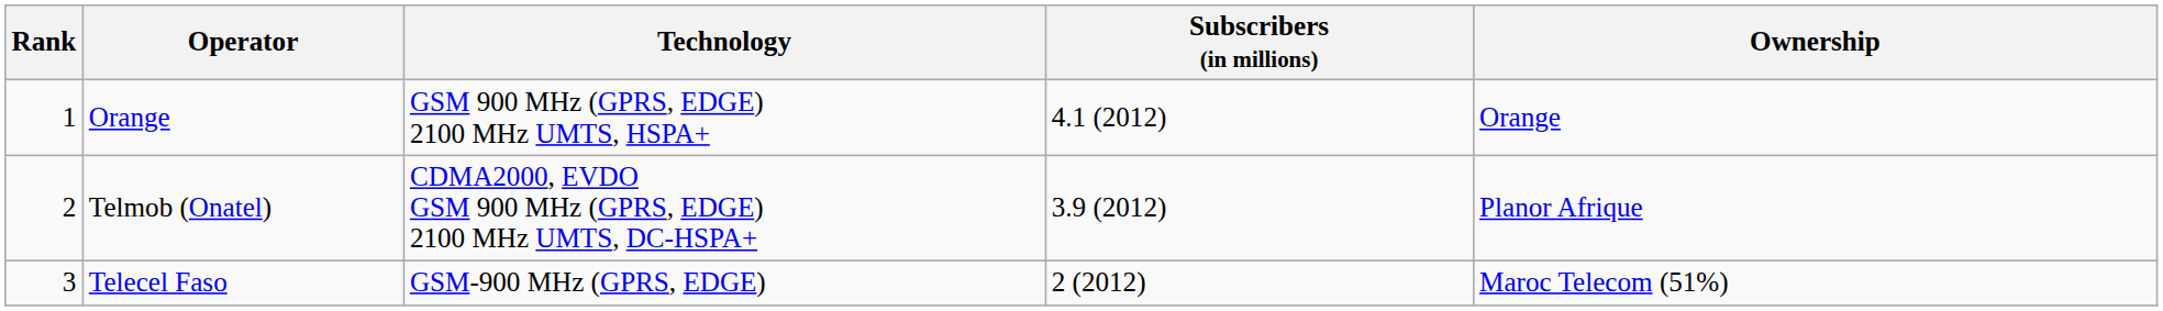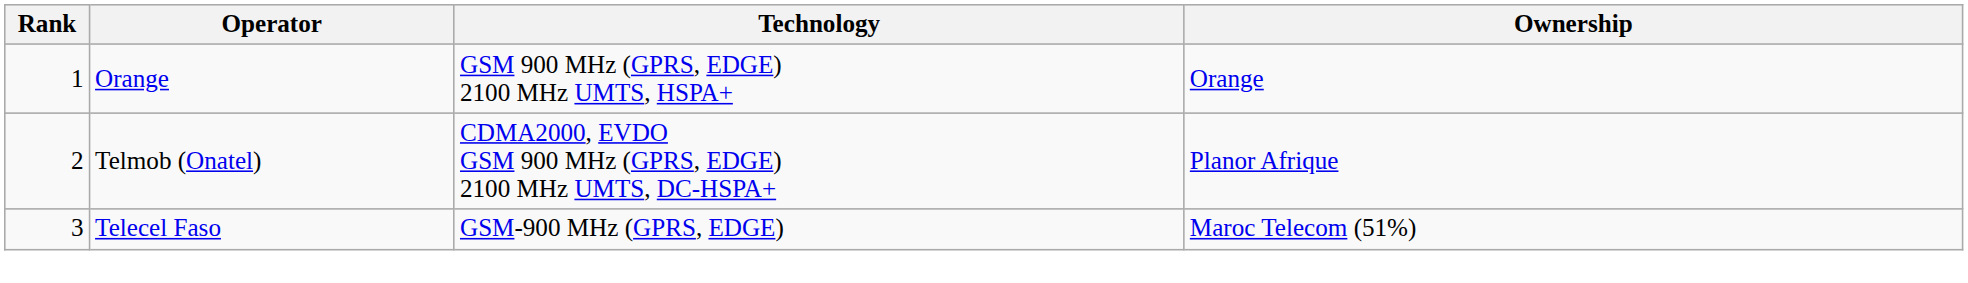 <table class="wikitable">
 <tr>
 <th style="width:3%;">Rank</th>
 <th style="width:15%;">Operator</th>
 <th style="width:30%;">Technology</th>
-<th style="width:20%;">Subscribers<br><small>(in millions)</small></th>
 <th style="width:32%;">Ownership</th>
 </tr>
 <tr>
 <td align=right>1</td>
 <td><a href='#'>Orange</a></td>
 <td><a href='#'>GSM</a> 900 MHz (<a href='#'>GPRS</a>, <a href='#'>EDGE</a>)<br>2100 MHz <a href='#'>UMTS</a>, <a href='#'>HSPA+</a></td>
-<td>4.1 (2012)</td>
 <td><a href='#'>Orange</a></td>
 </tr>
 <tr>
 <td align=right>2</td>
 <td>Telmob (<a href='#'>Onatel</a>)</td>
 <td><a href='#'>CDMA2000</a>, <a href='#'>EVDO</a><br> <a href='#'>GSM</a> 900 MHz (<a href='#'>GPRS</a>, <a href='#'>EDGE</a>) <br>2100 MHz <a href='#'>UMTS</a>, <a href='#'>DC-HSPA+</a></td>
-<td>3.9  (2012)</td>
 <td><a href='#'>Planor Afrique</a></td>
 </tr>
 <tr>
 <td align=right>3</td>
 <td><a href='#'>Telecel Faso</a></td>
 <td><a href='#'>GSM</a>-900 MHz (<a href='#'>GPRS</a>, <a href='#'>EDGE</a>)</td>
-<td>2 (2012)</td>
 <td><a href='#'>Maroc Telecom</a> (51%)</td>
 </tr>
 </table>
